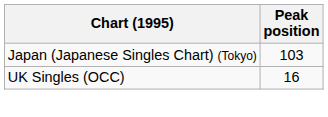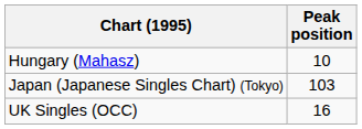 <table class="wikitable sortable">
 <tr>
 <th>Chart (1995)</th>
 <th>Peak<br>position</th>
+</tr>
+<tr>
+<td>Hungary (<a href='#'>Mahasz</a>)</td>
+<td style="text-align:center;">10</td>
 </tr>
 <tr>
 <td align="left">Japan (Japanese Singles Chart) <small>(Tokyo)</small></td>
 <td style="text-align:center;">103</td>
 </tr>
 <tr>
 <td align="left">UK Singles (OCC)</td>
 <td style="text-align:center;">16</td>
 </tr>
 </table>
